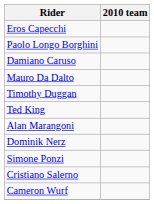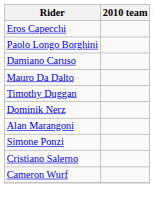 <table class="wikitable">
 <tr>
 <th>Rider</th>
 <th>2010 team</th>
 </tr>
 <tr>
 <td><a href='#'>Eros Capecchi</a></td>
 <td></td>
 </tr>
 <tr>
 <td><a href='#'>Paolo Longo Borghini</a></td>
 <td></td>
 </tr>
 <tr>
 <td><a href='#'>Damiano Caruso</a></td>
 <td></td>
 </tr>
 <tr>
 <td><a href='#'>Mauro Da Dalto</a></td>
 <td></td>
 </tr>
 <tr>
 <td><a href='#'>Timothy Duggan</a></td>
 <td></td>
 </tr>
 <tr>
-<td><a href='#'>Ted King</a></td>
+<td><a href='#'>Dominik Nerz</a></td>
 <td></td>
 </tr>
 <tr>
 <td><a href='#'>Alan Marangoni</a></td>
-<td></td>
-</tr>
-<tr>
-<td><a href='#'>Dominik Nerz</a></td>
 <td></td>
 </tr>
 <tr>
 <td><a href='#'>Simone Ponzi</a></td>
 <td></td>
 </tr>
 <tr>
 <td><a href='#'>Cristiano Salerno</a></td>
 <td></td>
 </tr>
 <tr>
 <td><a href='#'>Cameron Wurf</a></td>
 <td></td>
 </tr>
 <tr>
 </tr>
 </table>
